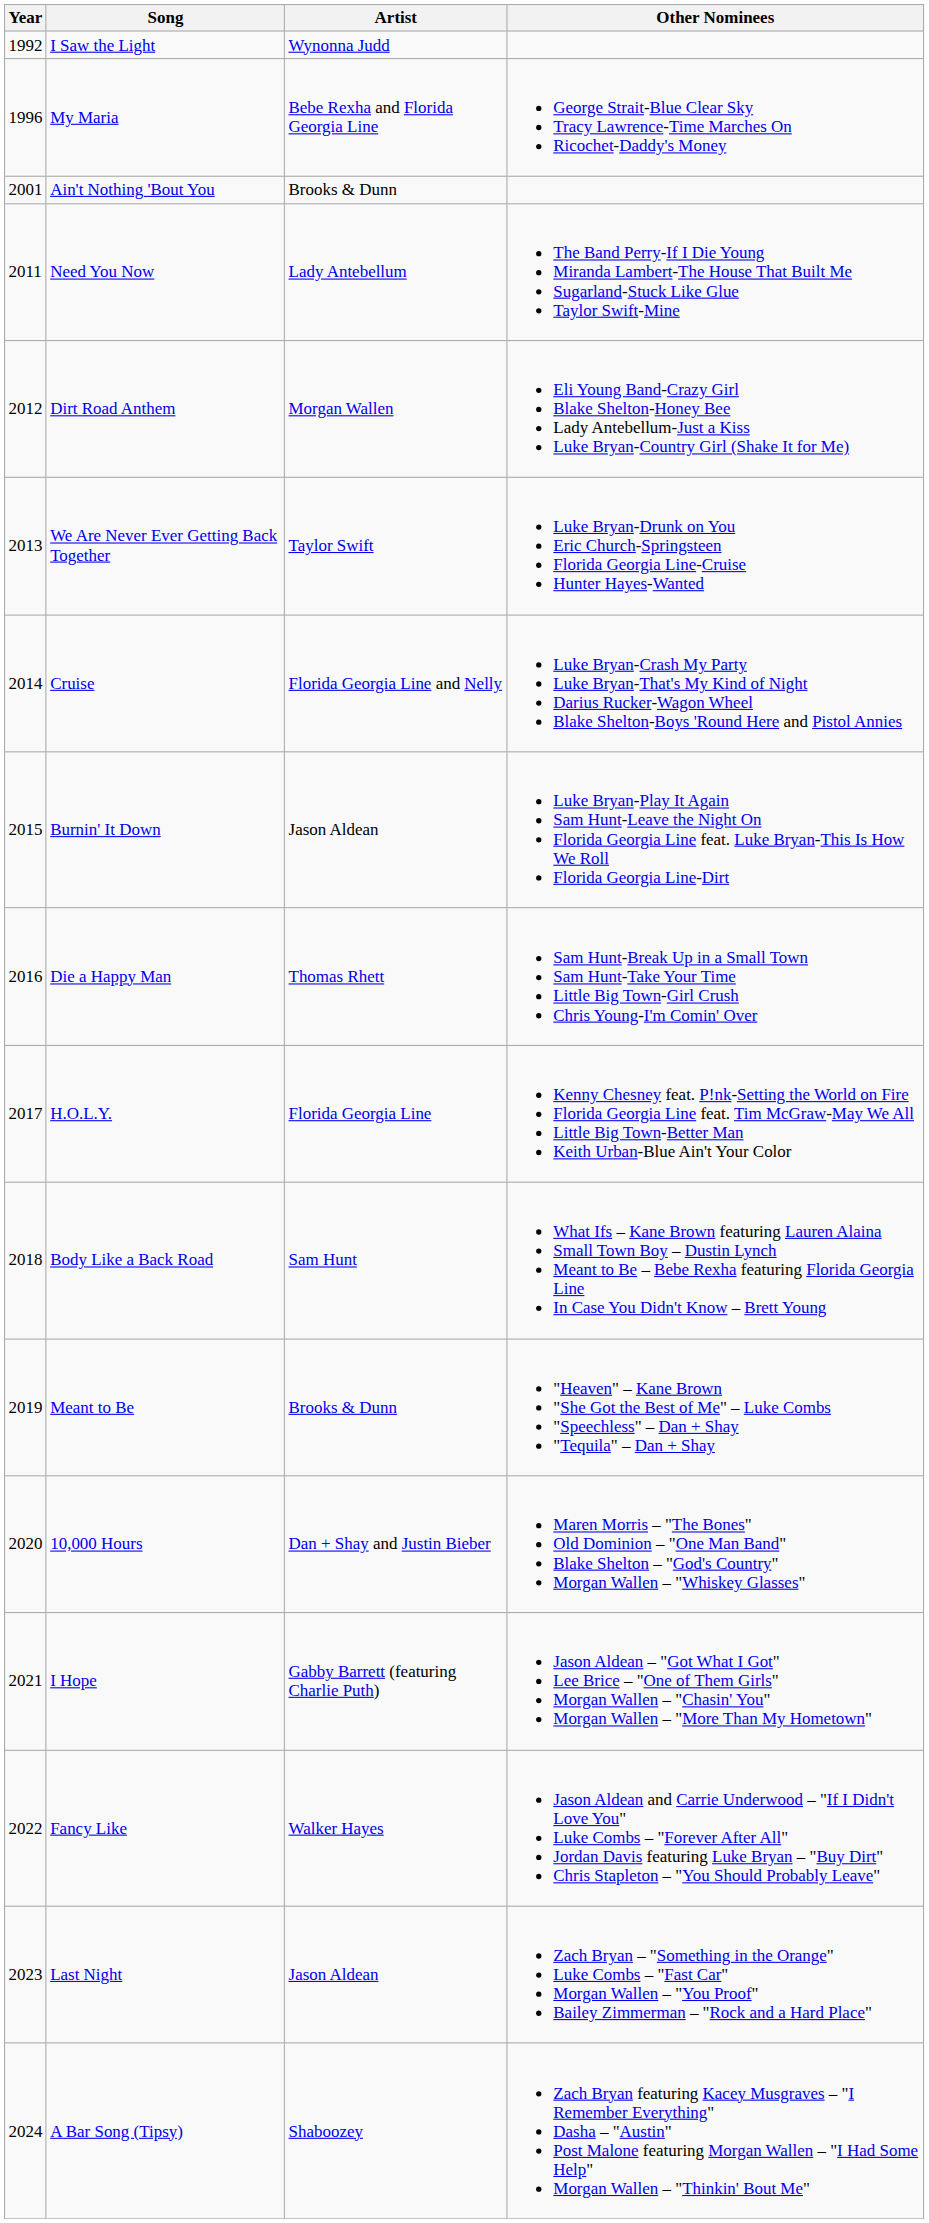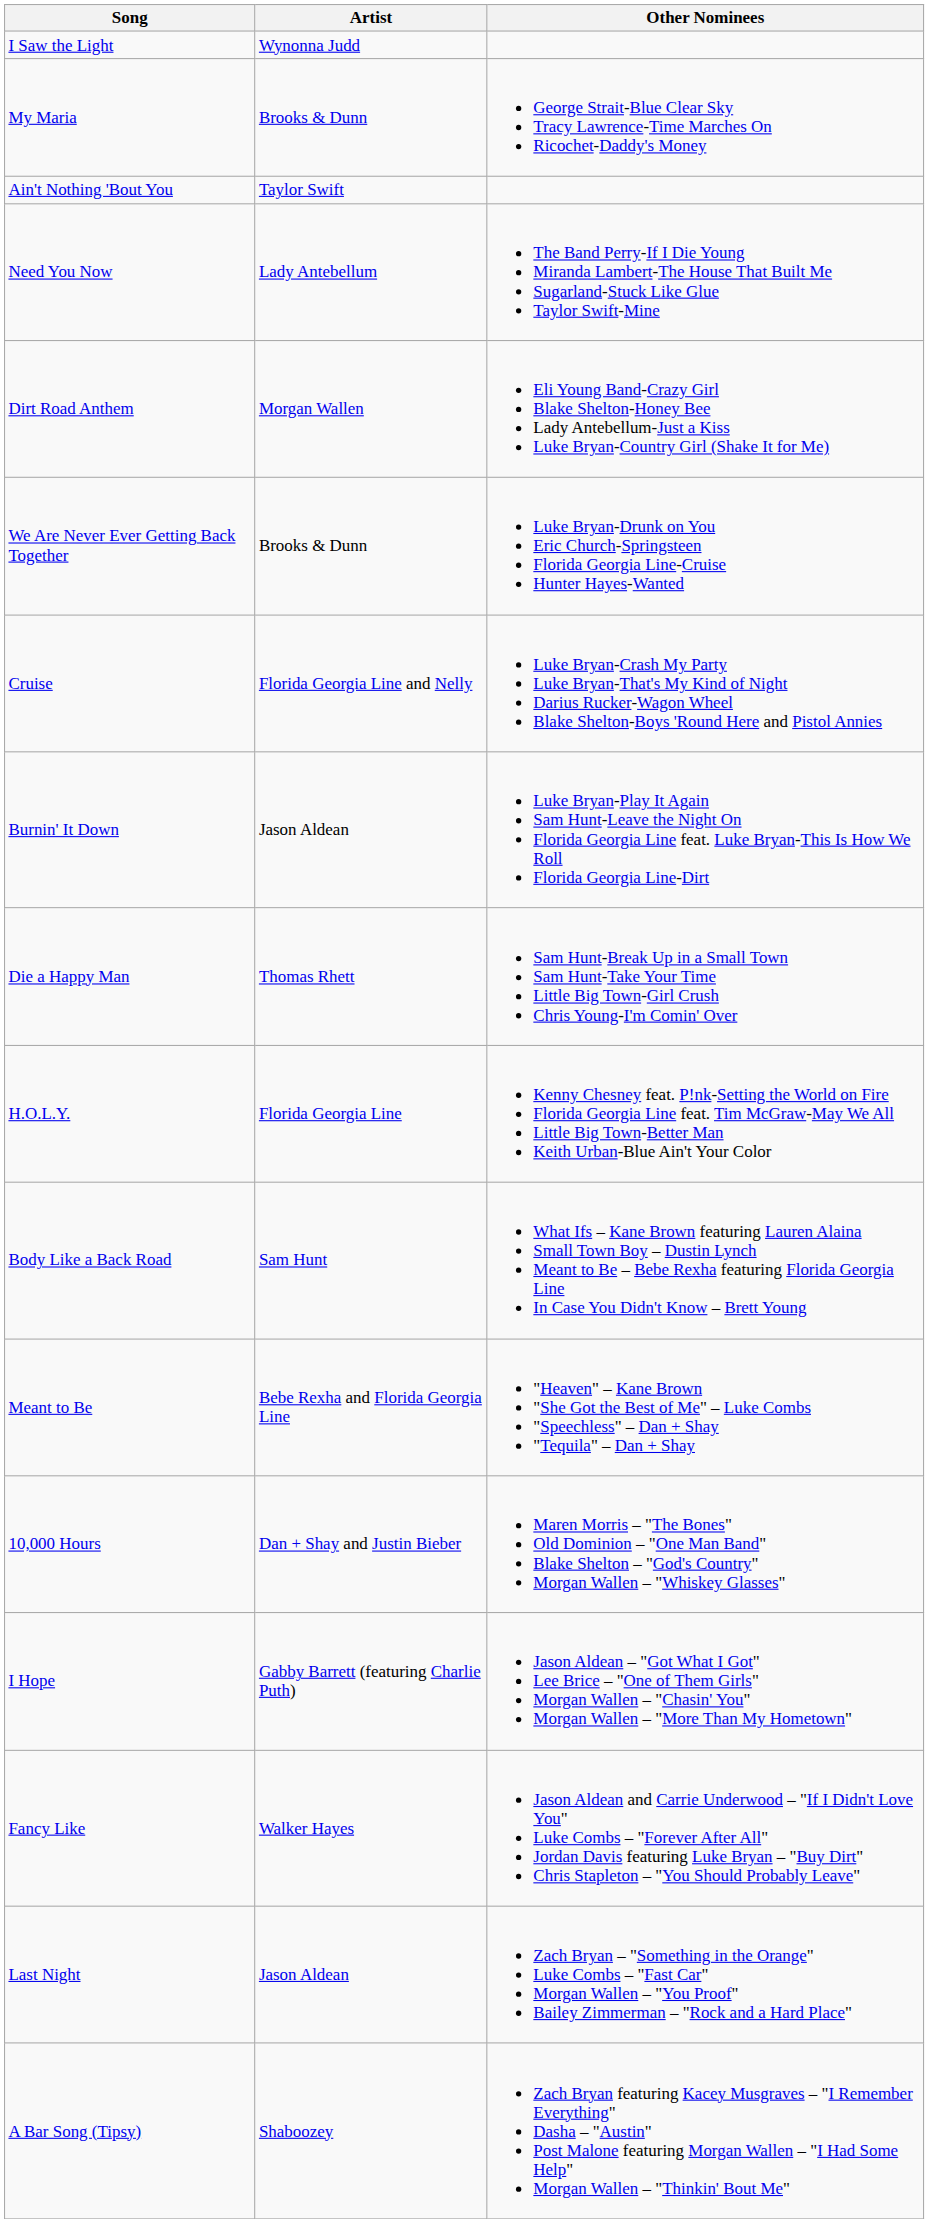 <table class="wikitable">
 <tr>
-<th>Year</th>
 <th>Song</th>
 <th>Artist</th>
 <th>Other Nominees</th>
 </tr>
 <tr>
-<td>1992</td>
 <td><a href='#'>I Saw the Light</a></td>
 <td><a href='#'>Wynonna Judd</a></td>
 <td></td>
 </tr>
 <tr>
-<td>1996</td>
 <td><a href='#'>My Maria</a></td>
-<td><a href='#'>Bebe Rexha</a> and <a href='#'>Florida Georgia Line</a></td>
+<td><a href='#'>Brooks & Dunn</a></td>
 <td><br><ul><li><a href='#'>George Strait</a>-<a href='#'>Blue Clear Sky</a></li><li><a href='#'>Tracy Lawrence</a>-<a href='#'>Time Marches On</a></li><li><a href='#'>Ricochet</a>-<a href='#'>Daddy's Money</a></li></ul></td>
 </tr>
 <tr>
-<td>2001</td>
 <td><a href='#'>Ain't Nothing 'Bout You</a></td>
-<td>Brooks & Dunn</td>
+<td><a href='#'>Taylor Swift</a></td>
 <td></td>
 </tr>
 <tr>
-<td>2011</td>
 <td><a href='#'>Need You Now</a></td>
 <td><a href='#'>Lady Antebellum</a></td>
 <td><br><ul><li><a href='#'>The Band Perry</a>-<a href='#'>If I Die Young</a></li><li><a href='#'>Miranda Lambert</a>-<a href='#'>The House That Built Me</a></li><li><a href='#'>Sugarland</a>-<a href='#'>Stuck Like Glue</a></li><li><a href='#'>Taylor Swift</a>-<a href='#'>Mine</a></li></ul></td>
 </tr>
 <tr>
-<td>2012</td>
 <td><a href='#'>Dirt Road Anthem</a></td>
 <td><a href='#'>Morgan Wallen</a></td>
 <td><br><ul><li><a href='#'>Eli Young Band</a>-<a href='#'>Crazy Girl</a></li><li><a href='#'>Blake Shelton</a>-<a href='#'>Honey Bee</a></li><li>Lady Antebellum-<a href='#'>Just a Kiss</a></li><li><a href='#'>Luke Bryan</a>-<a href='#'>Country Girl (Shake It for Me)</a></li></ul></td>
 </tr>
 <tr>
-<td>2013</td>
 <td><a href='#'>We Are Never Ever Getting Back Together</a></td>
-<td><a href='#'>Taylor Swift</a></td>
+<td>Brooks & Dunn</td>
 <td><br><ul><li><a href='#'>Luke Bryan</a>-<a href='#'>Drunk on You</a></li><li><a href='#'>Eric Church</a>-<a href='#'>Springsteen</a></li><li><a href='#'>Florida Georgia Line</a>-<a href='#'>Cruise</a></li><li><a href='#'>Hunter Hayes</a>-<a href='#'>Wanted</a></li></ul></td>
 </tr>
 <tr>
-<td>2014</td>
 <td><a href='#'>Cruise</a></td>
 <td><a href='#'>Florida Georgia Line</a> and <a href='#'>Nelly</a></td>
 <td><br><ul><li><a href='#'>Luke Bryan</a>-<a href='#'>Crash My Party</a></li><li><a href='#'>Luke Bryan</a>-<a href='#'>That's My Kind of Night</a></li><li><a href='#'>Darius Rucker</a>-<a href='#'>Wagon Wheel</a></li><li><a href='#'>Blake Shelton</a>-<a href='#'>Boys 'Round Here</a> and <a href='#'>Pistol Annies</a></li></ul></td>
 </tr>
 <tr>
-<td>2015</td>
 <td><a href='#'>Burnin' It Down</a></td>
 <td>Jason Aldean</td>
 <td><br><ul><li><a href='#'>Luke Bryan</a>-<a href='#'>Play It Again</a></li><li><a href='#'>Sam Hunt</a>-<a href='#'>Leave the Night On</a></li><li><a href='#'>Florida Georgia Line</a> feat. <a href='#'>Luke Bryan</a>-<a href='#'>This Is How We Roll</a></li><li><a href='#'>Florida Georgia Line</a>-<a href='#'>Dirt</a></li></ul></td>
 </tr>
 <tr>
-<td>2016</td>
 <td><a href='#'>Die a Happy Man</a></td>
 <td><a href='#'>Thomas Rhett</a></td>
 <td><br><ul><li><a href='#'>Sam Hunt</a>-<a href='#'>Break Up in a Small Town</a></li><li><a href='#'>Sam Hunt</a>-<a href='#'>Take Your Time</a></li><li><a href='#'>Little Big Town</a>-<a href='#'>Girl Crush</a></li><li><a href='#'>Chris Young</a>-<a href='#'>I'm Comin' Over</a></li></ul></td>
 </tr>
 <tr>
-<td>2017</td>
 <td><a href='#'>H.O.L.Y.</a></td>
 <td><a href='#'>Florida Georgia Line</a></td>
 <td><br><ul><li><a href='#'>Kenny Chesney</a> feat. <a href='#'>P!nk</a>-<a href='#'>Setting the World on Fire</a></li><li><a href='#'>Florida Georgia Line</a> feat. <a href='#'>Tim McGraw</a>-<a href='#'>May We All</a></li><li><a href='#'>Little Big Town</a>-<a href='#'>Better Man</a></li><li><a href='#'>Keith Urban</a>-Blue Ain't Your Color</li></ul></td>
 </tr>
 <tr>
-<td>2018</td>
 <td><a href='#'>Body Like a Back Road</a></td>
 <td><a href='#'>Sam Hunt</a></td>
 <td><br><ul><li><a href='#'>What Ifs</a> – <a href='#'>Kane Brown</a> featuring <a href='#'>Lauren Alaina</a></li><li><a href='#'>Small Town Boy</a> – <a href='#'>Dustin Lynch</a></li><li><a href='#'>Meant to Be</a> – <a href='#'>Bebe Rexha</a> featuring <a href='#'>Florida Georgia Line</a></li><li><a href='#'>In Case You Didn't Know</a> – <a href='#'>Brett Young</a></li></ul></td>
 </tr>
 <tr>
-<td>2019</td>
 <td><a href='#'>Meant to Be</a></td>
-<td><a href='#'>Brooks & Dunn</a></td>
+<td><a href='#'>Bebe Rexha</a> and <a href='#'>Florida Georgia Line</a></td>
 <td><br><ul><li>"<a href='#'>Heaven</a>" – <a href='#'>Kane Brown</a></li><li>"<a href='#'>She Got the Best of Me</a>" – <a href='#'>Luke Combs</a></li><li>"<a href='#'>Speechless</a>" – <a href='#'>Dan + Shay</a></li><li>"<a href='#'>Tequila</a>" – <a href='#'>Dan + Shay</a></li></ul></td>
 </tr>
 <tr>
-<td>2020</td>
 <td><a href='#'>10,000 Hours</a></td>
 <td><a href='#'>Dan + Shay</a> and <a href='#'>Justin Bieber</a></td>
 <td><br><ul><li><a href='#'>Maren Morris</a> – "<a href='#'>The Bones</a>"</li><li><a href='#'>Old Dominion</a> – "<a href='#'>One Man Band</a>"</li><li><a href='#'>Blake Shelton</a> – "<a href='#'>God's Country</a>"</li><li><a href='#'>Morgan Wallen</a> – "<a href='#'>Whiskey Glasses</a>"</li></ul></td>
 </tr>
 <tr>
-<td>2021</td>
 <td><a href='#'>I Hope</a></td>
 <td><a href='#'>Gabby Barrett</a> (featuring <a href='#'>Charlie Puth</a>)</td>
 <td><br><ul><li><a href='#'>Jason Aldean</a> – "<a href='#'>Got What I Got</a>"</li><li><a href='#'>Lee Brice</a> – "<a href='#'>One of Them Girls</a>"</li><li><a href='#'>Morgan Wallen</a> – "<a href='#'>Chasin' You</a>"</li><li><a href='#'>Morgan Wallen</a> – "<a href='#'>More Than My Hometown</a>"</li></ul></td>
 </tr>
 <tr>
-<td>2022</td>
 <td><a href='#'>Fancy Like</a></td>
 <td><a href='#'>Walker Hayes</a></td>
 <td><br><ul><li><a href='#'>Jason Aldean</a> and <a href='#'>Carrie Underwood</a> – "<a href='#'>If I Didn't Love You</a>"</li><li><a href='#'>Luke Combs</a> – "<a href='#'>Forever After All</a>"</li><li><a href='#'>Jordan Davis</a> featuring <a href='#'>Luke Bryan</a> – "<a href='#'>Buy Dirt</a>"</li><li><a href='#'>Chris Stapleton</a> – "<a href='#'>You Should Probably Leave</a>"</li></ul></td>
 </tr>
 <tr>
-<td>2023</td>
 <td><a href='#'>Last Night</a></td>
 <td><a href='#'>Jason Aldean</a></td>
 <td><br><ul><li><a href='#'>Zach Bryan</a> – "<a href='#'>Something in the Orange</a>"</li><li><a href='#'>Luke Combs</a> – "<a href='#'>Fast Car</a>"</li><li><a href='#'>Morgan Wallen</a> – "<a href='#'>You Proof</a>"</li><li><a href='#'>Bailey Zimmerman</a> – "<a href='#'>Rock and a Hard Place</a>"</li></ul></td>
 </tr>
 <tr>
-<td>2024</td>
 <td><a href='#'>A Bar Song (Tipsy)</a></td>
 <td><a href='#'>Shaboozey</a></td>
 <td><br><ul><li><a href='#'>Zach Bryan</a> featuring <a href='#'>Kacey Musgraves</a> – "<a href='#'>I Remember Everything</a>"</li><li><a href='#'>Dasha</a> – "<a href='#'>Austin</a>"</li><li><a href='#'>Post Malone</a> featuring <a href='#'>Morgan Wallen</a> – "<a href='#'>I Had Some Help</a>"</li><li><a href='#'>Morgan Wallen</a> – "<a href='#'>Thinkin' Bout Me</a>"</li></ul></td>
 </tr>
 </table>
